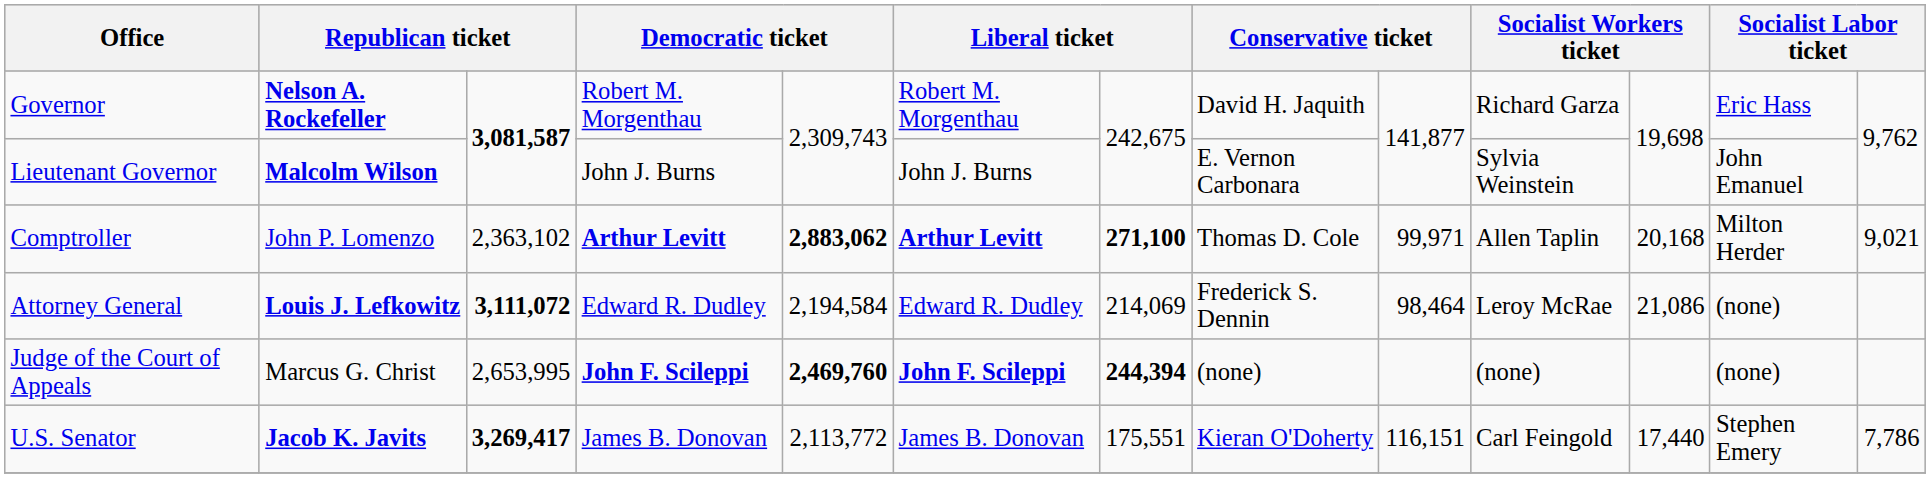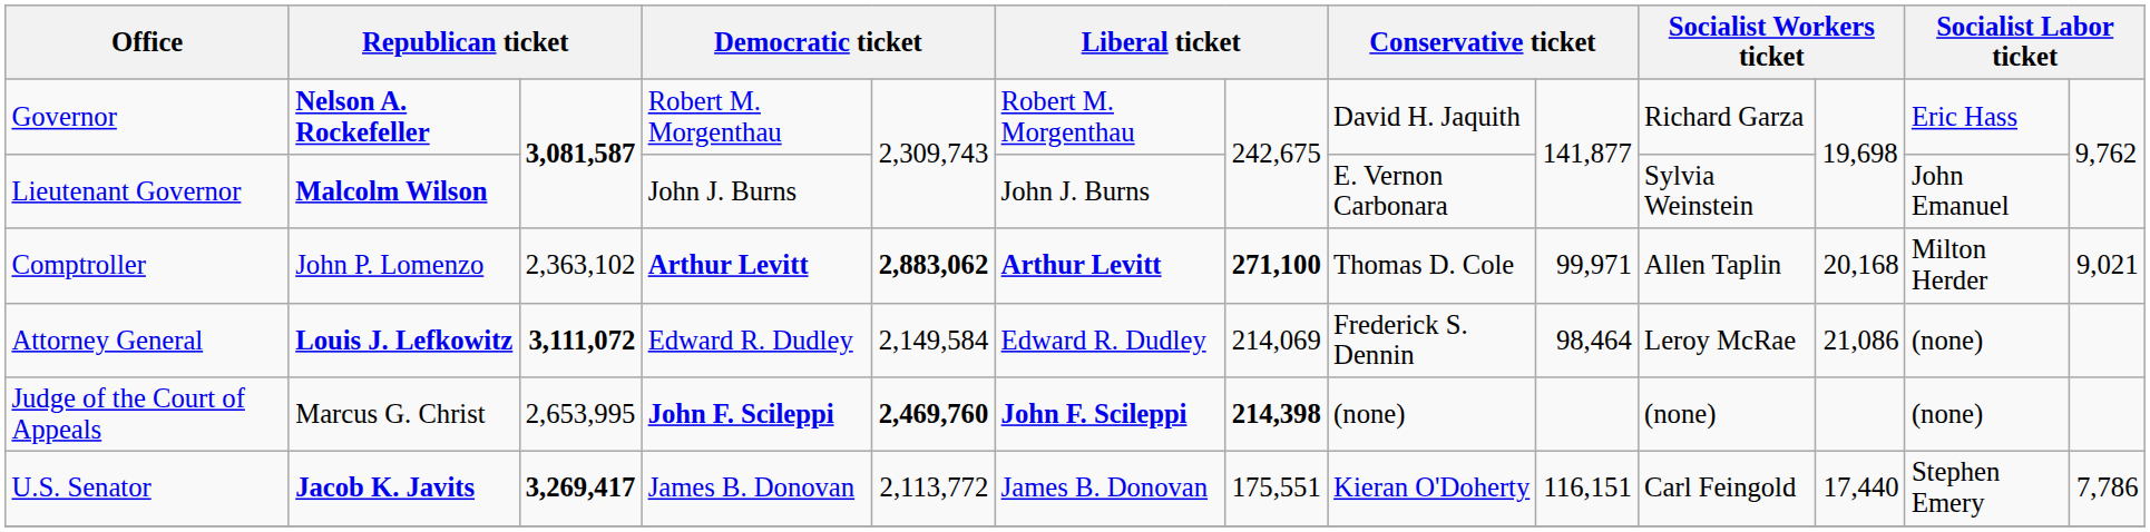 <table class=wikitable>
 <tr bgcolor=lightgrey>
 <th>Office</th>
 <th colspan="2" ><a href='#'>Republican</a> ticket</th>
 <th colspan="2" ><a href='#'>Democratic</a> ticket</th>
 <th colspan="2" ><a href='#'>Liberal</a> ticket</th>
 <th colspan="2" ><a href='#'>Conservative</a> ticket</th>
 <th colspan="2" ><a href='#'>Socialist Workers</a> ticket</th>
 <th colspan="2" ><a href='#'>Socialist Labor</a> ticket</th>
 </tr>
 <tr>
 <td><a href='#'>Governor</a></td>
 <td><strong><a href='#'>Nelson A. Rockefeller</a></strong></td>
 <td rowspan="2"><strong>3,081,587</strong></td>
 <td><a href='#'>Robert M. Morgenthau</a></td>
 <td rowspan="2">2,309,743</td>
 <td><a href='#'>Robert M. Morgenthau</a></td>
 <td rowspan="2">242,675</td>
 <td>David H. Jaquith</td>
 <td rowspan="2">141,877</td>
 <td>Richard Garza</td>
 <td rowspan="2">19,698</td>
 <td><a href='#'>Eric Hass</a></td>
 <td rowspan="2">9,762</td>
 </tr>
 <tr>
 <td><a href='#'>Lieutenant Governor</a></td>
 <td><strong><a href='#'>Malcolm Wilson</a></strong></td>
 <td>John J. Burns</td>
 <td>John J. Burns</td>
 <td>E. Vernon Carbonara</td>
 <td>Sylvia Weinstein</td>
 <td>John Emanuel</td>
 </tr>
 <tr>
 <td><a href='#'>Comptroller</a></td>
 <td><a href='#'>John P. Lomenzo</a></td>
 <td align="right">2,363,102</td>
 <td><strong><a href='#'>Arthur Levitt</a></strong></td>
 <td align="right"><strong>2,883,062</strong></td>
 <td><strong><a href='#'>Arthur Levitt</a></strong></td>
 <td align="right"><strong>271,100</strong></td>
 <td>Thomas D. Cole</td>
 <td align="right">99,971</td>
 <td>Allen Taplin</td>
 <td align="right">20,168</td>
 <td>Milton Herder</td>
 <td align="right">9,021</td>
 </tr>
 <tr>
 <td><a href='#'>Attorney General</a></td>
 <td><strong><a href='#'>Louis J. Lefkowitz</a></strong></td>
 <td align="right"><strong>3,111,072</strong></td>
 <td><a href='#'>Edward R. Dudley</a></td>
-<td align="right">2,194,584</td>
+<td align="right">2,149,584</td>
 <td><a href='#'>Edward R. Dudley</a></td>
 <td align="right">214,069</td>
 <td>Frederick S. Dennin</td>
 <td align="right">98,464</td>
 <td>Leroy McRae</td>
 <td align="right">21,086</td>
 <td>(none)</td>
 <td align="right"></td>
 </tr>
 <tr>
 <td><a href='#'>Judge of the Court of Appeals</a></td>
 <td>Marcus G. Christ</td>
 <td align="right">2,653,995</td>
 <td><strong><a href='#'>John F. Scileppi</a></strong></td>
 <td align="right"><strong>2,469,760</strong></td>
 <td><strong><a href='#'>John F. Scileppi</a></strong></td>
-<td align="right"><strong>244,394</strong></td>
+<td align="right"><strong>214,398</strong></td>
 <td>(none)</td>
 <td align="right"></td>
 <td>(none)</td>
 <td align="right"></td>
 <td>(none)</td>
 <td align="right"></td>
 </tr>
 <tr>
 <td><a href='#'>U.S. Senator</a></td>
 <td><strong><a href='#'>Jacob K. Javits</a></strong></td>
 <td align="right"><strong>3,269,417</strong></td>
 <td><a href='#'>James B. Donovan</a></td>
 <td align="right">2,113,772</td>
 <td><a href='#'>James B. Donovan</a></td>
 <td align="right">175,551</td>
 <td><a href='#'>Kieran O'Doherty</a></td>
 <td align="right">116,151</td>
 <td>Carl Feingold</td>
 <td align="right">17,440</td>
 <td>Stephen Emery</td>
 <td align="right">7,786</td>
 </tr>
 <tr>
 </tr>
 </table>
